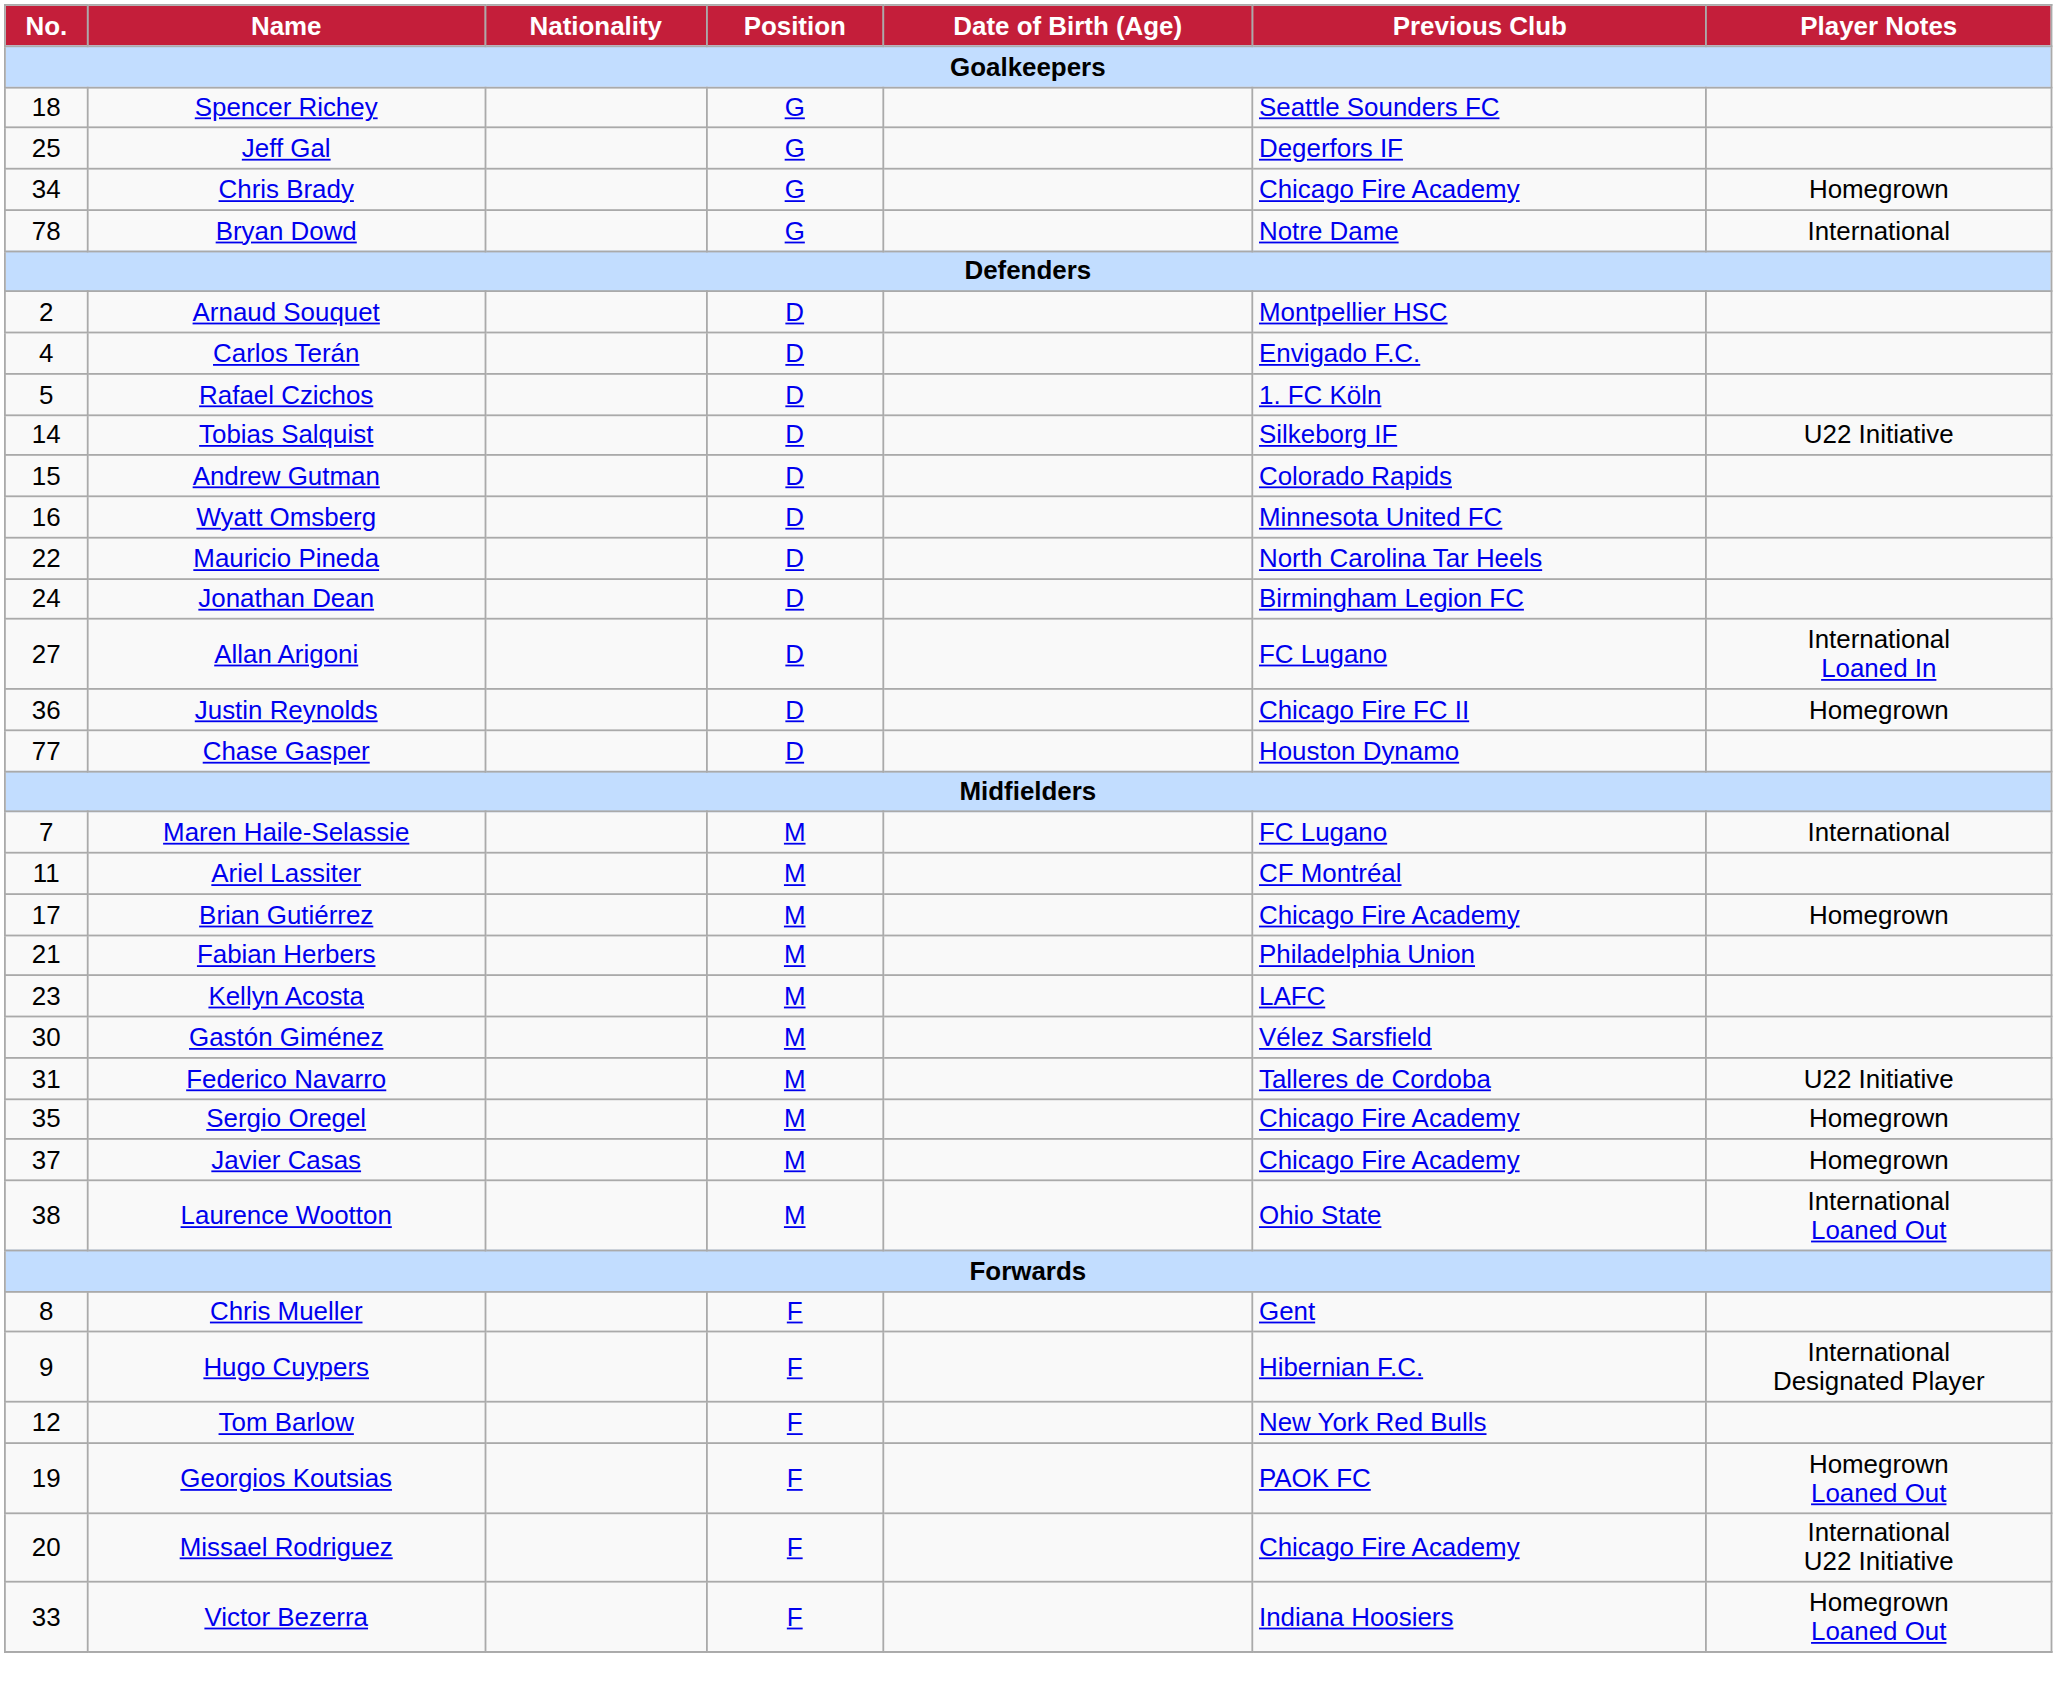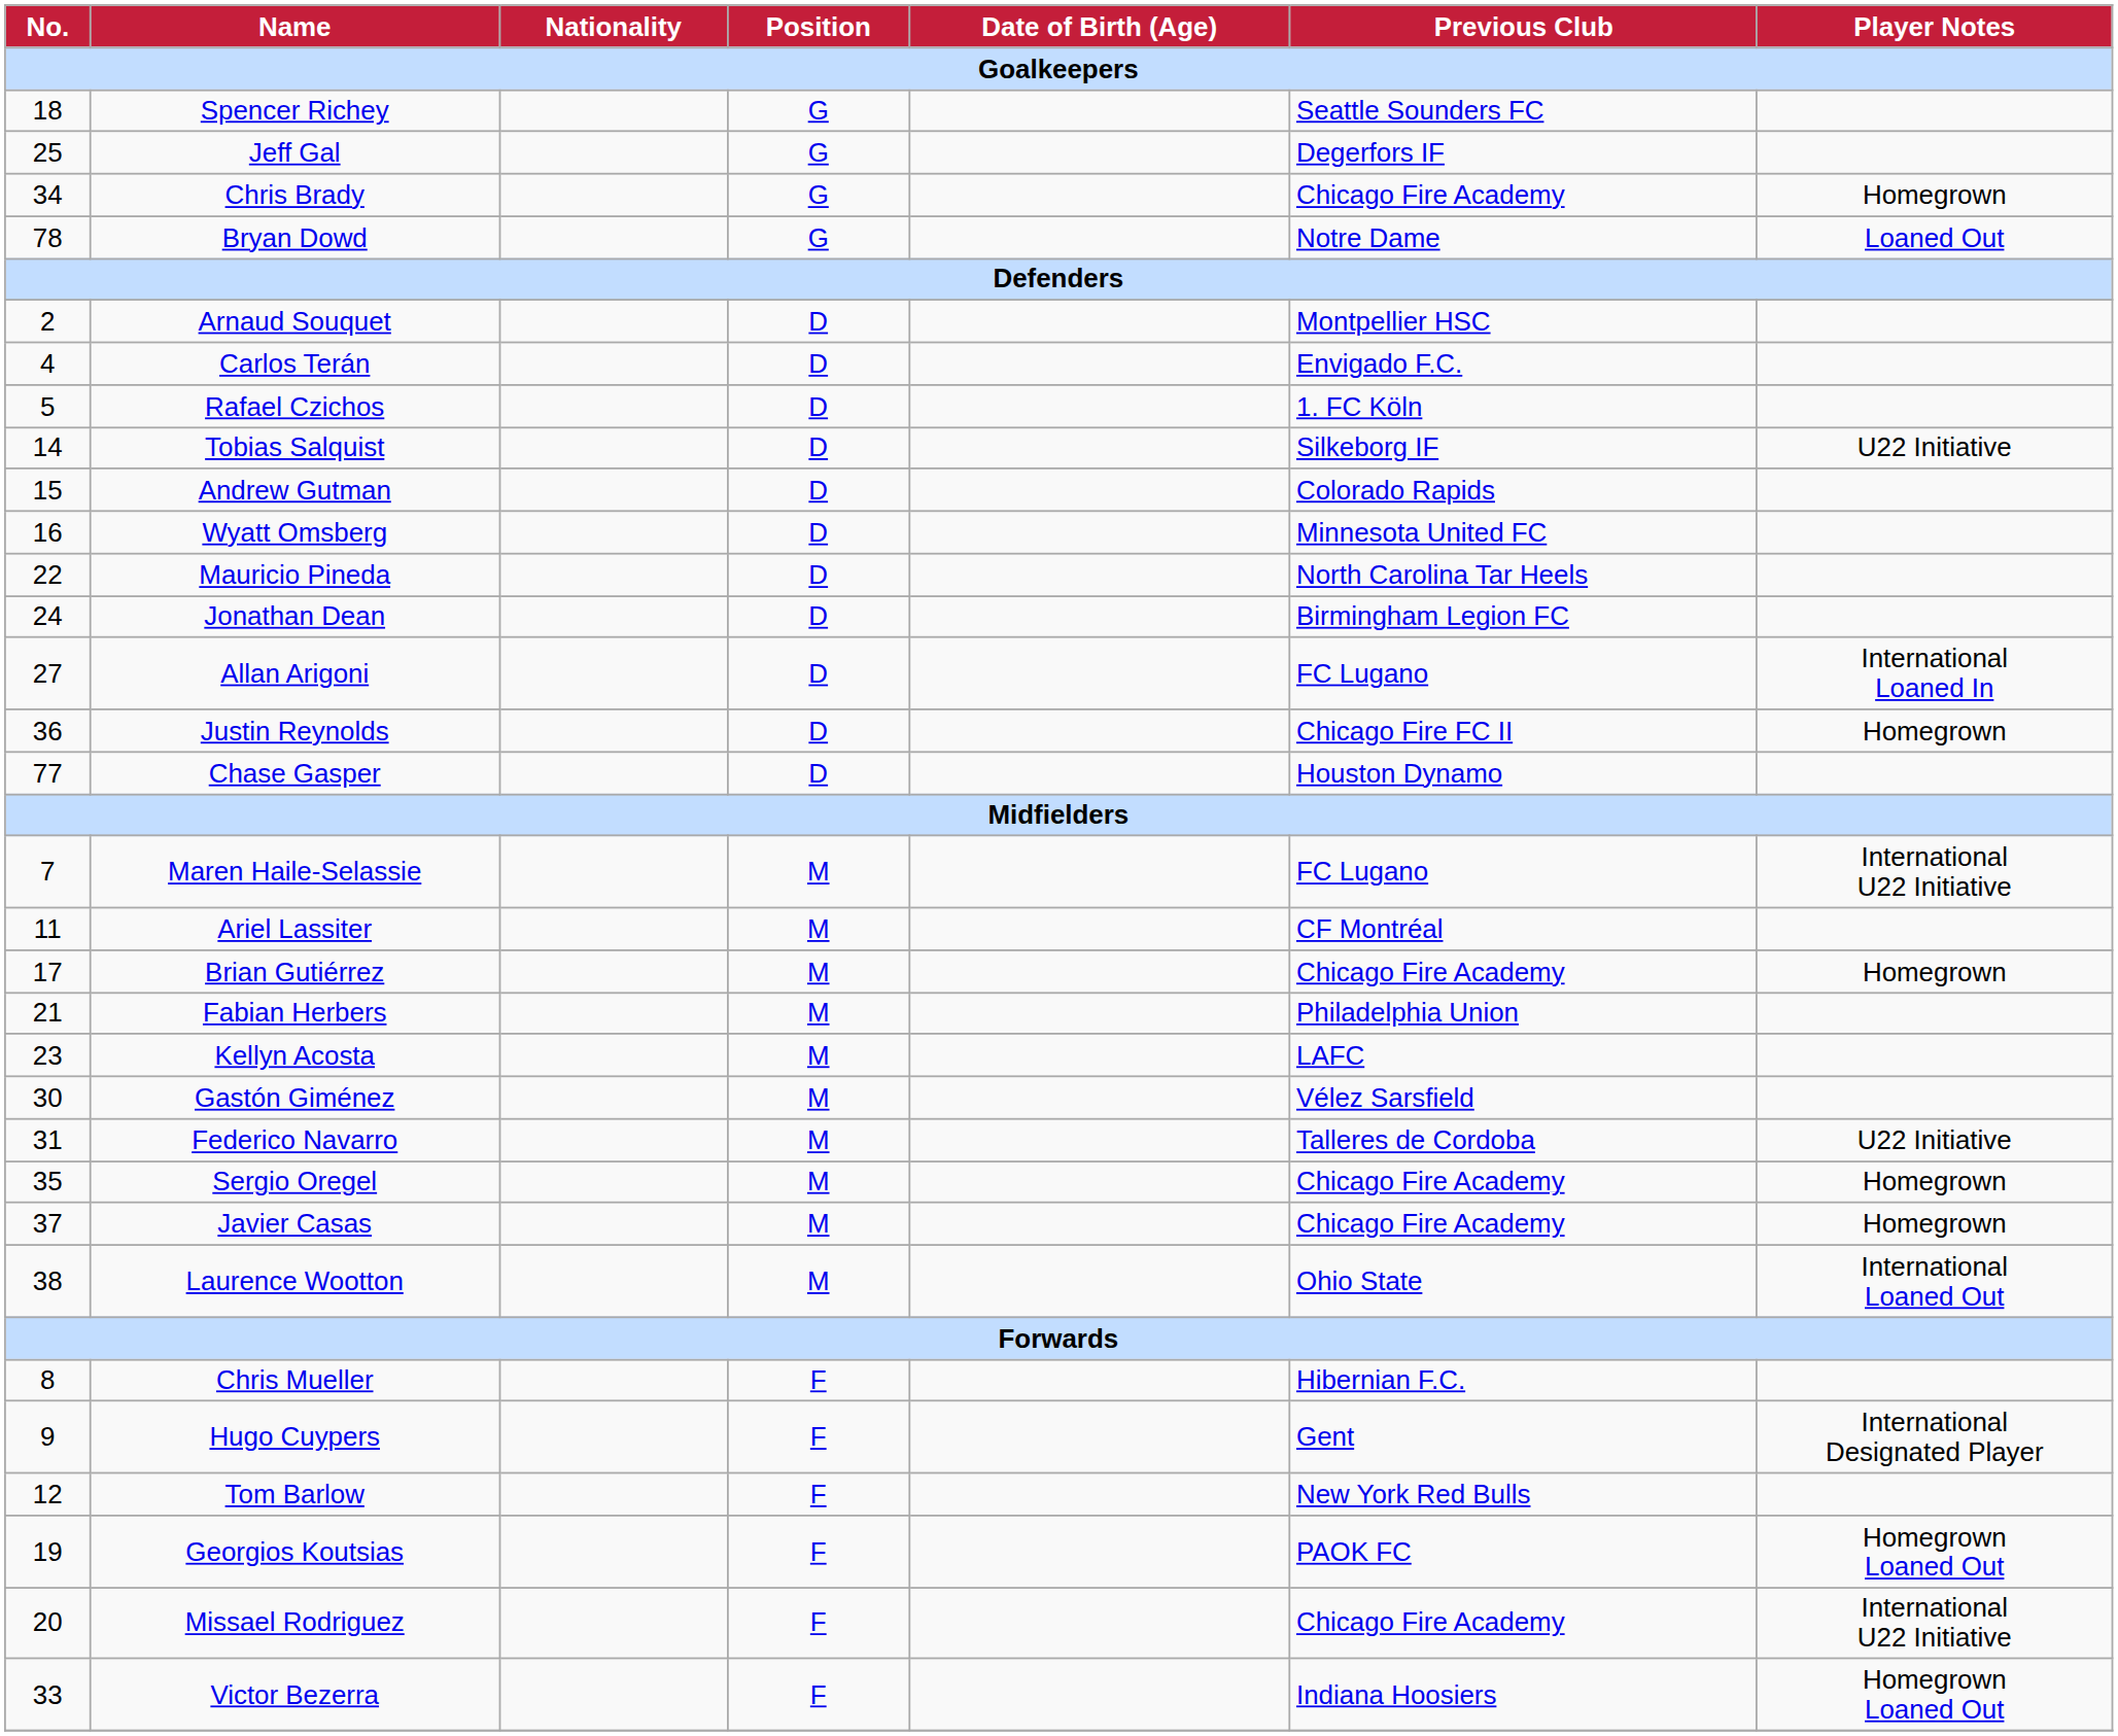 <table class="wikitable" style="text-align:center; font-size:90%; width:90%;">
 <tr>
 <th style="background:#C41E3A; color:white; text-align:center;">No.</th>
 <th style="background:#C41E3A; color:white; text-align:center;">Name</th>
 <th style="background:#C41E3A; color:white; text-align:center;">Nationality</th>
 <th style="background:#C41E3A; color:white; text-align:center;">Position</th>
 <th style="background:#C41E3A; color:white; text-align:center;">Date of Birth (Age)</th>
 <th style="background:#C41E3A; color:white; text-align:center;">Previous Club</th>
 <th style="background:#C41E3A; color:white; text-align:center;">Player Notes</th>
 </tr>
 <tr>
 <th colspan="7" style="background:#c2ddff; color:black; text-align:center;">Goalkeepers</th>
 </tr>
 <tr>
 <td>18</td>
 <td><a href='#'>Spencer Richey</a></td>
 <td></td>
 <td><a href='#'>G</a></td>
 <td></td>
 <td align="left"> <a href='#'>Seattle Sounders FC</a></td>
 <td></td>
 </tr>
 <tr>
 <td>25</td>
 <td><a href='#'>Jeff Gal</a></td>
 <td></td>
 <td><a href='#'>G</a></td>
 <td></td>
 <td align="left"> <a href='#'>Degerfors IF</a></td>
 <td></td>
 </tr>
 <tr>
 <td>34</td>
 <td><a href='#'>Chris Brady</a></td>
 <td></td>
 <td><a href='#'>G</a></td>
 <td></td>
 <td align="left"> <a href='#'>Chicago Fire Academy</a></td>
 <td>Homegrown</td>
 </tr>
 <tr>
 <td>78</td>
 <td><a href='#'>Bryan Dowd</a></td>
 <td></td>
 <td><a href='#'>G</a></td>
 <td></td>
 <td align="left"> <a href='#'>Notre Dame</a></td>
-<td>International</td>
+<td><a href='#'>Loaned Out</a></td>
 </tr>
 <tr>
 <th colspan="7" style="background:#c2ddff; color:black; text-align:center;">Defenders</th>
 </tr>
 <tr>
 <td>2</td>
 <td><a href='#'>Arnaud Souquet</a></td>
 <td></td>
 <td><a href='#'>D</a></td>
 <td></td>
 <td align="left"> <a href='#'>Montpellier HSC</a></td>
 <td></td>
 </tr>
 <tr>
 <td>4</td>
 <td><a href='#'>Carlos Terán</a></td>
 <td></td>
 <td><a href='#'>D</a></td>
 <td></td>
 <td align="left"> <a href='#'>Envigado F.C.</a></td>
 <td></td>
 </tr>
 <tr>
 <td>5</td>
 <td><a href='#'>Rafael Czichos</a></td>
 <td></td>
 <td><a href='#'>D</a></td>
 <td></td>
 <td align="left"> <a href='#'>1. FC Köln</a></td>
 <td></td>
 </tr>
 <tr>
 <td>14</td>
 <td><a href='#'>Tobias Salquist</a></td>
 <td></td>
 <td><a href='#'>D</a></td>
 <td></td>
 <td align="left"> <a href='#'>Silkeborg IF</a></td>
 <td>U22 Initiative</td>
 </tr>
 <tr>
 <td>15</td>
 <td><a href='#'>Andrew Gutman</a></td>
 <td></td>
 <td><a href='#'>D</a></td>
 <td></td>
 <td align="left"> <a href='#'>Colorado Rapids</a></td>
 <td></td>
 </tr>
 <tr>
 <td>16</td>
 <td><a href='#'>Wyatt Omsberg</a></td>
 <td></td>
 <td><a href='#'>D</a></td>
 <td></td>
 <td align="left"> <a href='#'>Minnesota United FC</a></td>
 <td></td>
 </tr>
 <tr>
 <td>22</td>
 <td><a href='#'>Mauricio Pineda</a></td>
 <td></td>
 <td><a href='#'>D</a></td>
 <td></td>
 <td align="left"> <a href='#'>North Carolina Tar Heels</a></td>
 <td></td>
 </tr>
 <tr>
 <td>24</td>
 <td><a href='#'>Jonathan Dean</a></td>
 <td></td>
 <td><a href='#'>D</a></td>
 <td></td>
 <td align="left"> <a href='#'>Birmingham Legion FC</a></td>
 <td></td>
 </tr>
 <tr>
 <td>27</td>
 <td><a href='#'>Allan Arigoni</a></td>
 <td></td>
 <td><a href='#'>D</a></td>
 <td></td>
 <td align="left"> <a href='#'>FC Lugano</a></td>
 <td>International<br><a href='#'>Loaned In</a></td>
 </tr>
 <tr>
 <td>36</td>
 <td><a href='#'>Justin Reynolds</a></td>
 <td></td>
 <td><a href='#'>D</a></td>
 <td></td>
 <td align="left"> <a href='#'>Chicago Fire FC II</a></td>
 <td>Homegrown</td>
 </tr>
 <tr>
 <td>77</td>
 <td><a href='#'>Chase Gasper</a></td>
 <td></td>
 <td><a href='#'>D</a></td>
 <td></td>
 <td align="left"> <a href='#'>Houston Dynamo</a></td>
 <td></td>
 </tr>
 <tr>
 <th colspan="7" style="background:#c2ddff; color:black; text-align:center;">Midfielders</th>
 </tr>
 <tr>
 <td>7</td>
 <td><a href='#'>Maren Haile-Selassie</a></td>
 <td></td>
 <td><a href='#'>M</a></td>
 <td></td>
 <td align="left"> <a href='#'>FC Lugano</a></td>
-<td>International</td>
+<td>International<br>U22 Initiative</td>
 </tr>
 <tr>
 <td>11</td>
 <td><a href='#'>Ariel Lassiter</a></td>
 <td></td>
 <td><a href='#'>M</a></td>
 <td></td>
 <td align="left"> <a href='#'>CF Montréal</a></td>
 <td></td>
 </tr>
 <tr>
 <td>17</td>
 <td><a href='#'>Brian Gutiérrez</a></td>
 <td></td>
 <td><a href='#'>M</a></td>
 <td></td>
 <td align="left"> <a href='#'>Chicago Fire Academy</a></td>
 <td>Homegrown</td>
 </tr>
 <tr>
 <td>21</td>
 <td><a href='#'>Fabian Herbers</a></td>
 <td></td>
 <td><a href='#'>M</a></td>
 <td></td>
 <td align="left"> <a href='#'>Philadelphia Union</a></td>
 <td></td>
 </tr>
 <tr>
 <td>23</td>
 <td><a href='#'>Kellyn Acosta</a></td>
 <td></td>
 <td><a href='#'>M</a></td>
 <td></td>
 <td align="left"> <a href='#'>LAFC</a></td>
 <td></td>
 </tr>
 <tr>
 <td>30</td>
 <td><a href='#'>Gastón Giménez</a></td>
 <td></td>
 <td><a href='#'>M</a></td>
 <td></td>
 <td align="left"> <a href='#'>Vélez Sarsfield</a></td>
 <td></td>
 </tr>
 <tr>
 <td>31</td>
 <td><a href='#'>Federico Navarro</a></td>
 <td></td>
 <td><a href='#'>M</a></td>
 <td></td>
 <td align="left"> <a href='#'>Talleres de Cordoba</a></td>
 <td>U22 Initiative</td>
 </tr>
 <tr>
 <td>35</td>
 <td><a href='#'>Sergio Oregel</a></td>
 <td></td>
 <td><a href='#'>M</a></td>
 <td></td>
 <td align="left"> <a href='#'>Chicago Fire Academy</a></td>
 <td>Homegrown</td>
 </tr>
 <tr>
 <td>37</td>
 <td><a href='#'>Javier Casas</a></td>
 <td></td>
 <td><a href='#'>M</a></td>
 <td></td>
 <td align="left"> <a href='#'>Chicago Fire Academy</a></td>
 <td>Homegrown</td>
 </tr>
 <tr>
 <td>38</td>
 <td><a href='#'>Laurence Wootton</a></td>
 <td></td>
 <td><a href='#'>M</a></td>
 <td></td>
 <td align="left"> <a href='#'>Ohio State</a></td>
 <td>International<br><a href='#'>Loaned Out</a></td>
 </tr>
 <tr>
 <th colspan="7" style="background:#c2ddff; color:black; text-align:center;">Forwards</th>
 </tr>
 <tr>
 <td>8</td>
 <td><a href='#'>Chris Mueller</a></td>
 <td></td>
 <td><a href='#'>F</a></td>
 <td></td>
-<td align="left"> <a href='#'>Gent</a></td>
+<td align="left"> <a href='#'>Hibernian F.C.</a></td>
 <td></td>
 </tr>
 <tr>
 <td>9</td>
 <td><a href='#'>Hugo Cuypers</a></td>
 <td></td>
 <td><a href='#'>F</a></td>
 <td></td>
-<td align="left"> <a href='#'>Hibernian F.C.</a></td>
+<td align="left"> <a href='#'>Gent</a></td>
 <td>International<br>Designated Player</td>
 </tr>
 <tr>
 <td>12</td>
 <td><a href='#'>Tom Barlow</a></td>
 <td></td>
 <td><a href='#'>F</a></td>
 <td></td>
 <td align="left"> <a href='#'>New York Red Bulls</a></td>
 <td></td>
 </tr>
 <tr>
 <td>19</td>
 <td><a href='#'>Georgios Koutsias</a></td>
 <td></td>
 <td><a href='#'>F</a></td>
 <td></td>
 <td align="left"> <a href='#'>PAOK FC</a></td>
 <td>Homegrown<br><a href='#'>Loaned Out</a></td>
 </tr>
 <tr>
 <td>20</td>
 <td><a href='#'>Missael Rodriguez</a></td>
 <td></td>
 <td><a href='#'>F</a></td>
 <td></td>
 <td align="left"> <a href='#'>Chicago Fire Academy</a></td>
 <td>International<br>U22 Initiative</td>
 </tr>
 <tr>
 <td>33</td>
 <td><a href='#'>Victor Bezerra</a></td>
 <td></td>
 <td><a href='#'>F</a></td>
 <td></td>
 <td align="left"> <a href='#'>Indiana Hoosiers</a></td>
 <td>Homegrown<br><a href='#'>Loaned Out</a></td>
 </tr>
 <tr>
 </tr>
 </table>
